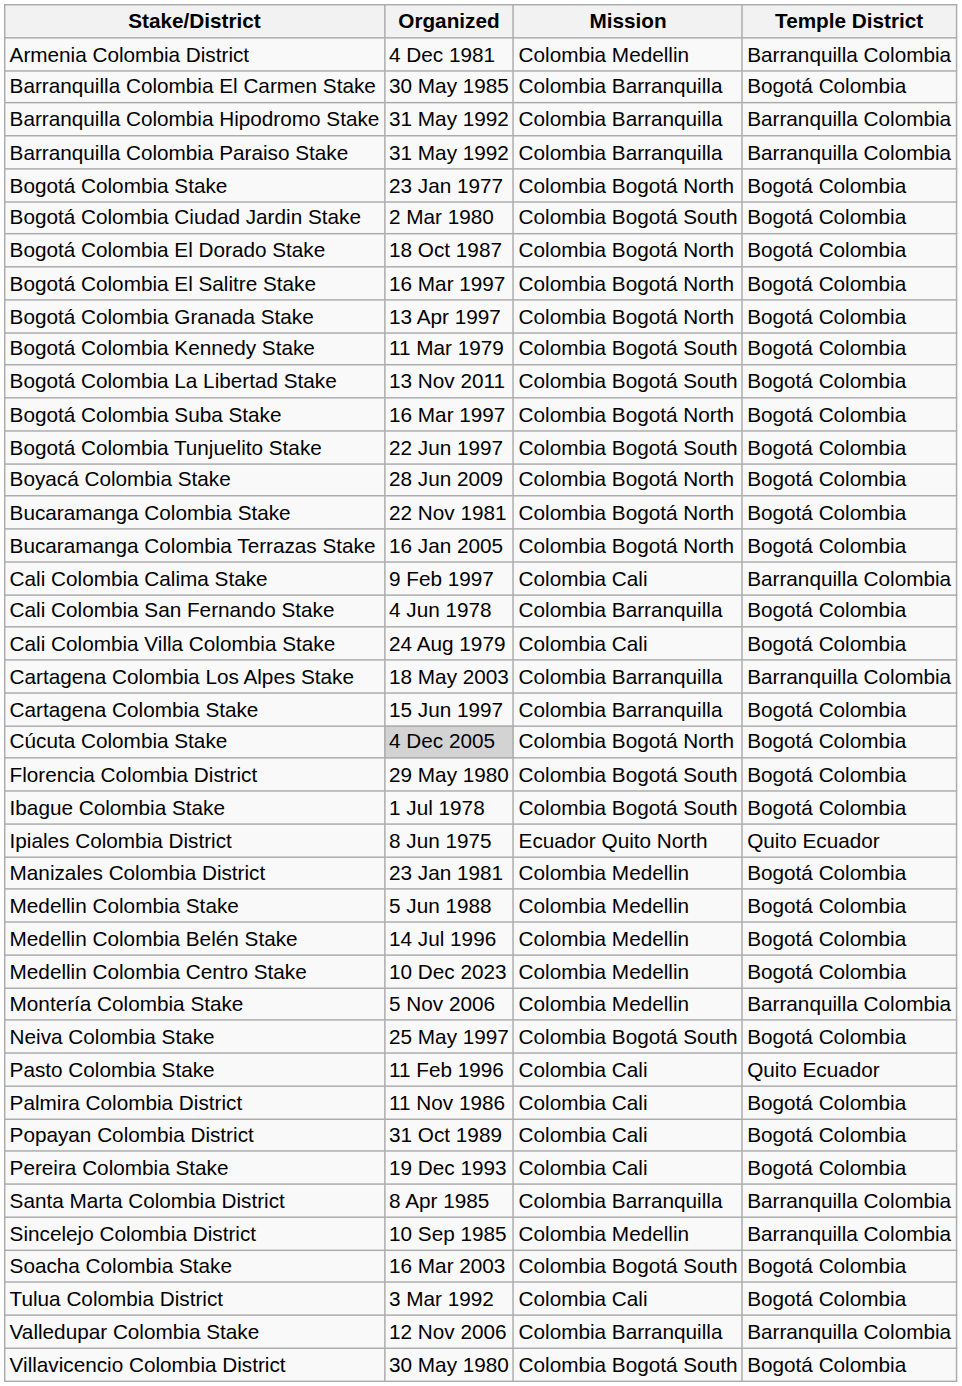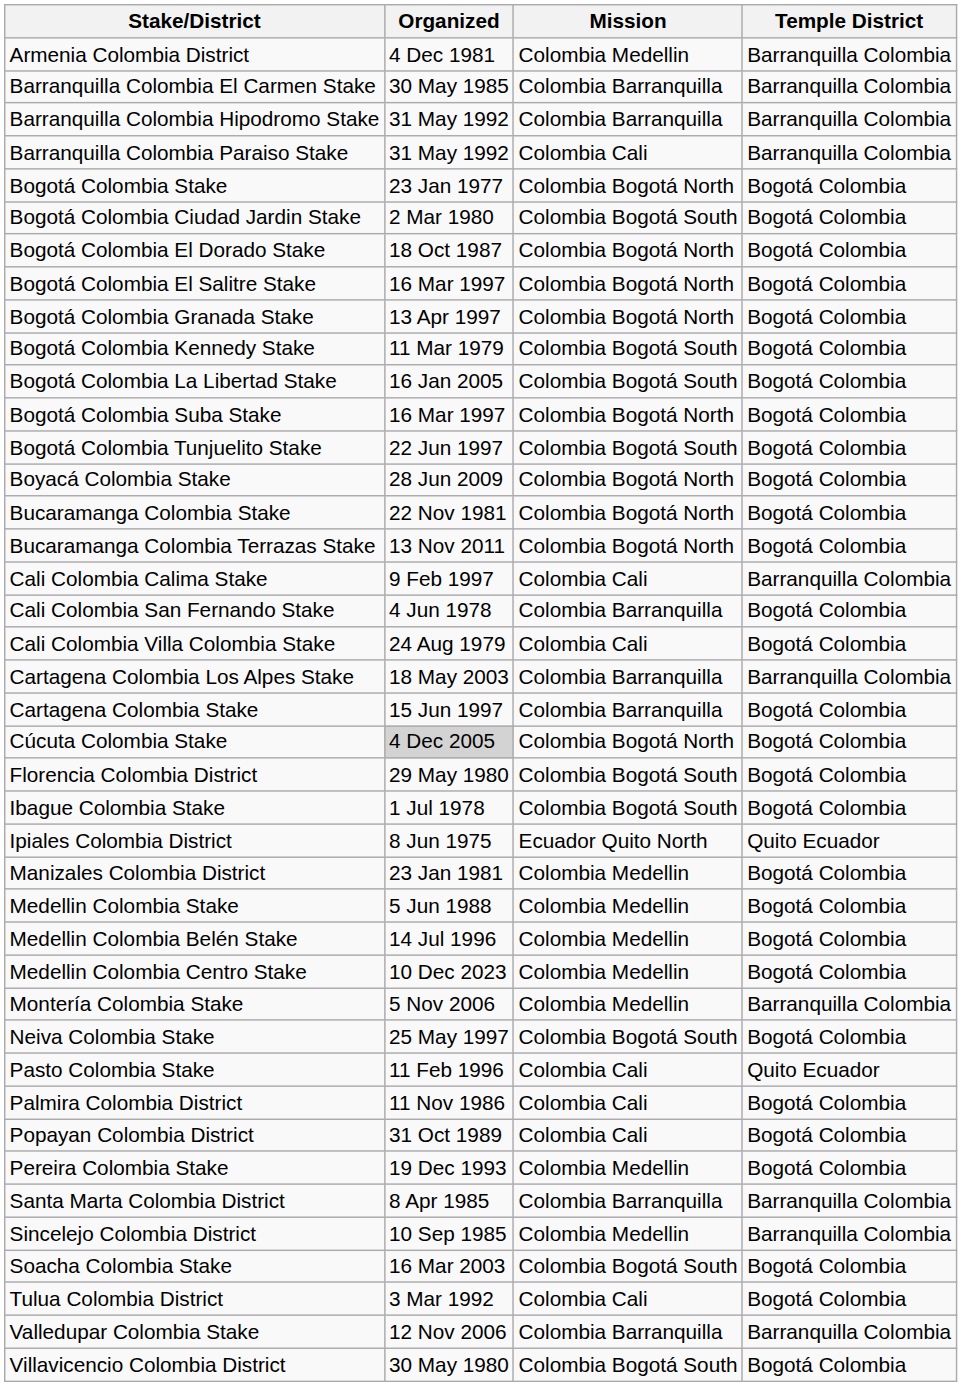 <table class="wikitable sortable mw-collapsible mw-collapsed" style="font-size:90%">
 <tr>
 <th>Stake/District</th>
 <th data-sort-type=date>Organized</th>
 <th>Mission</th>
 <th>Temple District</th>
 </tr>
 <tr>
 <td>Armenia Colombia District</td>
 <td>4 Dec 1981</td>
 <td>Colombia Medellin</td>
 <td>Barranquilla Colombia</td>
 </tr>
 <tr>
 <td>Barranquilla Colombia El Carmen Stake</td>
 <td>30 May 1985</td>
 <td>Colombia Barranquilla</td>
-<td>Bogotá Colombia</td>
+<td>Barranquilla Colombia</td>
 </tr>
 <tr>
 <td>Barranquilla Colombia Hipodromo Stake</td>
 <td>31 May 1992</td>
 <td>Colombia Barranquilla</td>
 <td>Barranquilla Colombia</td>
 </tr>
 <tr>
 <td>Barranquilla Colombia Paraiso Stake</td>
 <td>31 May 1992</td>
-<td>Colombia Barranquilla</td>
+<td>Colombia Cali</td>
 <td>Barranquilla Colombia</td>
 </tr>
 <tr>
 <td>Bogotá Colombia Stake</td>
 <td>23 Jan 1977</td>
 <td>Colombia Bogotá North</td>
 <td>Bogotá Colombia</td>
 </tr>
 <tr>
 <td>Bogotá Colombia Ciudad Jardin Stake</td>
 <td>2 Mar 1980</td>
 <td>Colombia Bogotá South</td>
 <td>Bogotá Colombia</td>
 </tr>
 <tr>
 <td>Bogotá Colombia El Dorado Stake</td>
 <td>18 Oct 1987</td>
 <td>Colombia Bogotá North</td>
 <td>Bogotá Colombia</td>
 </tr>
 <tr>
 <td>Bogotá Colombia El Salitre Stake</td>
 <td>16 Mar 1997</td>
 <td>Colombia Bogotá North</td>
 <td>Bogotá Colombia</td>
 </tr>
 <tr>
 <td>Bogotá Colombia Granada Stake</td>
 <td>13 Apr 1997</td>
 <td>Colombia Bogotá North</td>
 <td>Bogotá Colombia</td>
 </tr>
 <tr>
 <td>Bogotá Colombia Kennedy Stake</td>
 <td>11 Mar 1979</td>
 <td>Colombia Bogotá South</td>
 <td>Bogotá Colombia</td>
 </tr>
 <tr>
 <td>Bogotá Colombia La Libertad Stake</td>
-<td>13 Nov 2011</td>
+<td>16 Jan 2005</td>
 <td>Colombia Bogotá South</td>
 <td>Bogotá Colombia</td>
 </tr>
 <tr>
 <td>Bogotá Colombia Suba Stake</td>
 <td>16 Mar 1997</td>
 <td>Colombia Bogotá North</td>
 <td>Bogotá Colombia</td>
 </tr>
 <tr>
 <td>Bogotá Colombia Tunjuelito Stake</td>
 <td>22 Jun 1997</td>
 <td>Colombia Bogotá South</td>
 <td>Bogotá Colombia</td>
 </tr>
 <tr>
 <td>Boyacá Colombia Stake</td>
 <td>28 Jun 2009</td>
 <td>Colombia Bogotá North</td>
 <td>Bogotá Colombia</td>
 </tr>
 <tr>
 <td>Bucaramanga Colombia Stake</td>
 <td>22 Nov 1981</td>
 <td>Colombia Bogotá North</td>
 <td>Bogotá Colombia</td>
 </tr>
 <tr>
 <td>Bucaramanga Colombia Terrazas Stake</td>
-<td>16 Jan 2005</td>
+<td>13 Nov 2011</td>
 <td>Colombia Bogotá North</td>
 <td>Bogotá Colombia</td>
 </tr>
 <tr>
 <td>Cali Colombia Calima Stake</td>
 <td>9 Feb 1997</td>
 <td>Colombia Cali</td>
 <td>Barranquilla Colombia</td>
 </tr>
 <tr>
 <td>Cali Colombia San Fernando Stake</td>
 <td>4 Jun 1978</td>
 <td>Colombia Barranquilla</td>
 <td>Bogotá Colombia</td>
 </tr>
 <tr>
 <td>Cali Colombia Villa Colombia Stake</td>
 <td>24 Aug 1979</td>
 <td>Colombia Cali</td>
 <td>Bogotá Colombia</td>
 </tr>
 <tr>
 <td>Cartagena Colombia Los Alpes Stake</td>
 <td>18 May 2003</td>
 <td>Colombia Barranquilla</td>
 <td>Barranquilla Colombia</td>
 </tr>
 <tr>
 <td>Cartagena Colombia Stake</td>
 <td>15 Jun 1997</td>
 <td>Colombia Barranquilla</td>
 <td>Bogotá Colombia</td>
 </tr>
 <tr>
 <td>Cúcuta Colombia Stake</td>
 <td style="background: lightgrey;">4 Dec 2005</td>
 <td>Colombia Bogotá North</td>
 <td>Bogotá Colombia</td>
 </tr>
 <tr>
 <td>Florencia Colombia District</td>
 <td>29 May 1980</td>
 <td>Colombia Bogotá South</td>
 <td>Bogotá Colombia</td>
 </tr>
 <tr>
 <td>Ibague Colombia Stake</td>
 <td>1 Jul 1978</td>
 <td>Colombia Bogotá South</td>
 <td>Bogotá Colombia</td>
 </tr>
 <tr>
 <td>Ipiales Colombia District</td>
 <td>8 Jun 1975</td>
 <td>Ecuador Quito North</td>
 <td>Quito Ecuador</td>
 </tr>
 <tr>
 <td>Manizales Colombia District</td>
 <td>23 Jan 1981</td>
 <td>Colombia Medellin</td>
 <td>Bogotá Colombia</td>
 </tr>
 <tr>
 <td>Medellin Colombia Stake</td>
 <td>5 Jun 1988</td>
 <td>Colombia Medellin</td>
 <td>Bogotá Colombia</td>
 </tr>
 <tr>
 <td>Medellin Colombia Belén Stake</td>
 <td>14 Jul 1996</td>
 <td>Colombia Medellin</td>
 <td>Bogotá Colombia</td>
 </tr>
 <tr>
 <td>Medellin Colombia Centro Stake</td>
 <td>10 Dec 2023</td>
 <td>Colombia Medellin</td>
 <td>Bogotá Colombia</td>
 </tr>
 <tr>
 <td>Montería Colombia Stake</td>
 <td>5 Nov 2006</td>
 <td>Colombia Medellin</td>
 <td>Barranquilla Colombia</td>
 </tr>
 <tr>
 <td>Neiva Colombia Stake</td>
 <td>25 May 1997</td>
 <td>Colombia Bogotá South</td>
 <td>Bogotá Colombia</td>
 </tr>
 <tr>
 <td>Pasto Colombia Stake</td>
 <td>11 Feb 1996</td>
 <td>Colombia Cali</td>
 <td>Quito Ecuador</td>
 </tr>
 <tr>
 <td>Palmira Colombia District</td>
 <td>11 Nov 1986</td>
 <td>Colombia Cali</td>
 <td>Bogotá Colombia</td>
 </tr>
 <tr>
 <td>Popayan Colombia District</td>
 <td>31 Oct 1989</td>
 <td>Colombia Cali</td>
 <td>Bogotá Colombia</td>
 </tr>
 <tr>
 <td>Pereira Colombia Stake</td>
 <td>19 Dec 1993</td>
-<td>Colombia Cali</td>
+<td>Colombia Medellin</td>
 <td>Bogotá Colombia</td>
 </tr>
 <tr>
 <td>Santa Marta Colombia District</td>
 <td>8 Apr 1985</td>
 <td>Colombia Barranquilla</td>
 <td>Barranquilla Colombia</td>
 </tr>
 <tr>
 <td>Sincelejo Colombia District</td>
 <td>10 Sep 1985</td>
 <td>Colombia Medellin</td>
 <td>Barranquilla Colombia</td>
 </tr>
 <tr>
 <td>Soacha Colombia Stake</td>
 <td>16 Mar 2003</td>
 <td>Colombia Bogotá South</td>
 <td>Bogotá Colombia</td>
 </tr>
 <tr>
 <td>Tulua Colombia District</td>
 <td>3 Mar 1992</td>
 <td>Colombia Cali</td>
 <td>Bogotá Colombia</td>
 </tr>
 <tr>
 <td>Valledupar Colombia Stake</td>
 <td>12 Nov 2006</td>
 <td>Colombia Barranquilla</td>
 <td>Barranquilla Colombia</td>
 </tr>
 <tr>
 <td>Villavicencio Colombia District</td>
 <td>30 May 1980</td>
 <td>Colombia Bogotá South</td>
 <td>Bogotá Colombia</td>
 </tr>
 </table>
